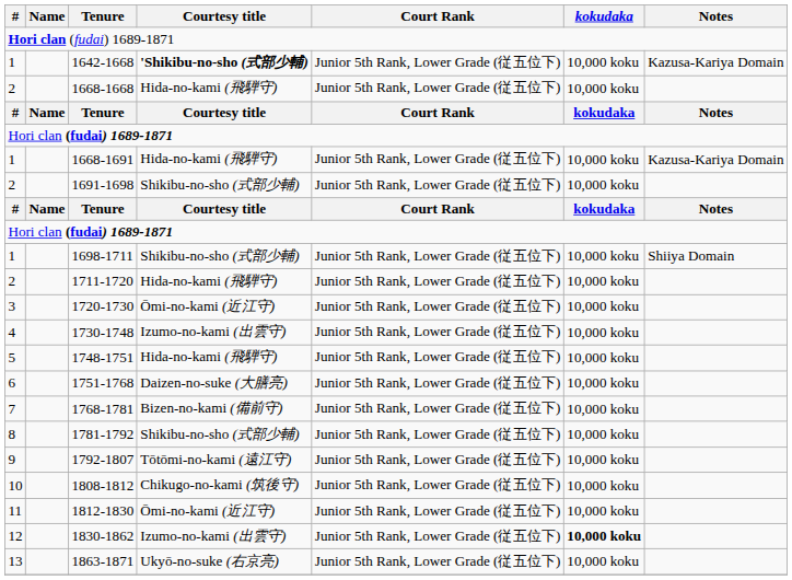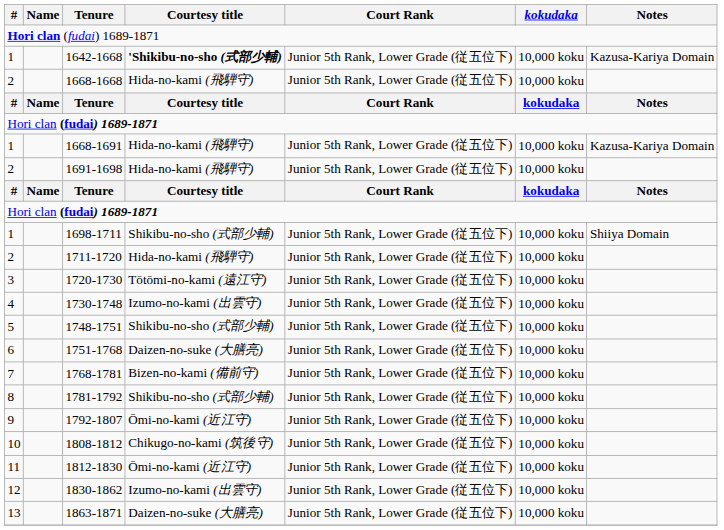 <table class=wikitable>
 <tr>
 <th>#</th>
 <th>Name</th>
 <th>Tenure</th>
 <th>Courtesy title</th>
 <th>Court Rank</th>
 <th><em><a href='#'>kokudaka</a></em></th>
 <th>Notes</th>
 </tr>
 <tr>
 <td colspan=7> <strong><a href='#'>Hori clan</a></strong> (<em><a href='#'>fudai</a></em>) 1689-1871</td>
 </tr>
 <tr>
 <td>1</td>
 <td></td>
 <td>1642-1668</td>
 <td><strong>'Shikibu-no-sho<em> (式部少輔)</td>
 <td>Junior 5th Rank, Lower Grade (従五位下)</td>
 <td>10,000 </em>koku<em></td>
 <td>Kazusa-Kariya Domain</td>
 </tr>
 <tr>
 <td>2</td>
 <td></td>
 <td>1668-1668</td>
 <td></em>Hida-no-kami<em> (飛騨守)</td>
 <td>Junior 5th Rank, Lower Grade (従五位下)</td>
 <td>10,000 </em>koku<em></td>
 <td></td>
 </tr>
 <tr>
 <th>#</th>
 <th>Name</th>
 <th>Tenure</th>
 <th>Courtesy title</th>
 <th>Court Rank</th>
 <th></em><a href='#'>kokudaka</a><em></th>
 <th>Notes</th>
 </tr>
 <tr>
 <td colspan=7> </strong><a href='#'>Hori clan</a><strong> (</em><a href='#'>fudai</a><em>) 1689-1871</td>
 </tr>
 <tr>
 <td>1</td>
 <td></td>
 <td>1668-1691</td>
 <td></em>Hida-no-kami<em> (飛騨守)</td>
 <td>Junior 5th Rank, Lower Grade (従五位下)</td>
 <td>10,000 </em>koku<em></td>
 <td>Kazusa-Kariya Domain</td>
 </tr>
 <tr>
 <td>2</td>
 <td></td>
 <td>1691-1698</td>
-<td></em>Shikibu-no-sho<em> (式部少輔)</td>
+<td></em>Hida-no-kami<em> (飛騨守)</td>
 <td>Junior 5th Rank, Lower Grade (従五位下)</td>
 <td>10,000 </em>koku<em></td>
 <td></td>
 </tr>
 <tr>
 <th>#</th>
 <th>Name</th>
 <th>Tenure</th>
 <th>Courtesy title</th>
 <th>Court Rank</th>
 <th></em><a href='#'>kokudaka</a><em></th>
 <th>Notes</th>
 </tr>
 <tr>
 <td colspan=7> </strong><a href='#'>Hori clan</a><strong> (</em><a href='#'>fudai</a><em>) 1689-1871</td>
 </tr>
 <tr>
 <td>1</td>
 <td></td>
 <td>1698-1711</td>
 <td></em>Shikibu-no-sho<em> (式部少輔)</td>
 <td>Junior 5th Rank, Lower Grade (従五位下)</td>
 <td>10,000 </em>koku<em></td>
 <td>Shiiya Domain</td>
 </tr>
 <tr>
 <td>2</td>
 <td></td>
 <td>1711-1720</td>
 <td></em>Hida-no-kami<em> (飛騨守)</td>
 <td>Junior 5th Rank, Lower Grade (従五位下)</td>
 <td>10,000 </em>koku<em></td>
 <td></td>
 </tr>
 <tr>
 <td>3</td>
 <td></td>
 <td>1720-1730</td>
-<td></em>Ōmi-no-kami<em> (近江守)</td>
+<td></em>Tōtōmi-no-kami<em> (遠江守)</td>
 <td>Junior 5th Rank, Lower Grade (従五位下)</td>
 <td>10,000 </em>koku<em></td>
 <td></td>
 </tr>
 <tr>
 <td>4</td>
 <td></td>
 <td>1730-1748</td>
 <td></em>Izumo-no-kami<em> (出雲守)</td>
 <td>Junior 5th Rank, Lower Grade (従五位下)</td>
 <td>10,000 </em>koku<em></td>
 <td></td>
 </tr>
 <tr>
 <td>5</td>
 <td></td>
 <td>1748-1751</td>
-<td></em>Hida-no-kami<em> (飛騨守)</td>
+<td></em>Shikibu-no-sho<em> (式部少輔)</td>
 <td>Junior 5th Rank, Lower Grade (従五位下)</td>
 <td>10,000 </em>koku<em></td>
 <td></td>
 </tr>
 <tr>
 <td>6</td>
 <td></td>
 <td>1751-1768</td>
 <td></em>Daizen-no-suke<em> (大膳亮)</td>
 <td>Junior 5th Rank, Lower Grade (従五位下)</td>
 <td>10,000 </em>koku<em></td>
 <td></td>
 </tr>
 <tr>
 <td>7</td>
 <td></td>
 <td>1768-1781</td>
 <td></em>Bizen-no-kami<em> (備前守)</td>
 <td>Junior 5th Rank, Lower Grade (従五位下)</td>
 <td>10,000 </em>koku<em></td>
 <td></td>
 </tr>
 <tr>
 <td>8</td>
 <td></td>
 <td>1781-1792</td>
 <td></em>Shikibu-no-sho<em> (式部少輔)</td>
 <td>Junior 5th Rank, Lower Grade (従五位下)</td>
 <td>10,000 </em>koku<em></td>
 <td></td>
 </tr>
 <tr>
 <td>9</td>
 <td></td>
 <td>1792-1807</td>
-<td></em>Tōtōmi-no-kami<em> (遠江守)</td>
+<td></em>Ōmi-no-kami<em> (近江守)</td>
 <td>Junior 5th Rank, Lower Grade (従五位下)</td>
 <td>10,000 </em>koku<em></td>
 <td></td>
 </tr>
 <tr>
 <td>10</td>
 <td></td>
 <td>1808-1812</td>
 <td></em>Chikugo-no-kami<em> (筑後守)</td>
 <td>Junior 5th Rank, Lower Grade (従五位下)</td>
 <td>10,000 </em>koku<em></td>
 <td></td>
 </tr>
 <tr>
 <td>11</td>
 <td></td>
 <td>1812-1830</td>
 <td></em>Ōmi-no-kami<em> (近江守)</td>
 <td>Junior 5th Rank, Lower Grade (従五位下)</td>
 <td>10,000 </em>koku<em></td>
 <td></td>
 </tr>
 <tr>
 <td>12</td>
 <td></td>
 <td>1830-1862</td>
 <td></em>Izumo-no-kami<em> (出雲守)</td>
 <td>Junior 5th Rank, Lower Grade (従五位下)</td>
-<td><strong>10,000 </em>koku<em></strong></td>
+<td>10,000 </em>koku<em></td>
 <td></td>
 </tr>
 <tr>
 <td>13</td>
 <td></td>
 <td>1863-1871</td>
-<td></em>Ukyō-no-suke<em> (右京亮)</td>
+<td></em>Daizen-no-suke<em> (大膳亮)</td>
 <td>Junior 5th Rank, Lower Grade (従五位下)</td>
 <td>10,000 </em>koku<em></td>
 <td></td>
 </tr>
 <tr>
 </tr>
 </table>
